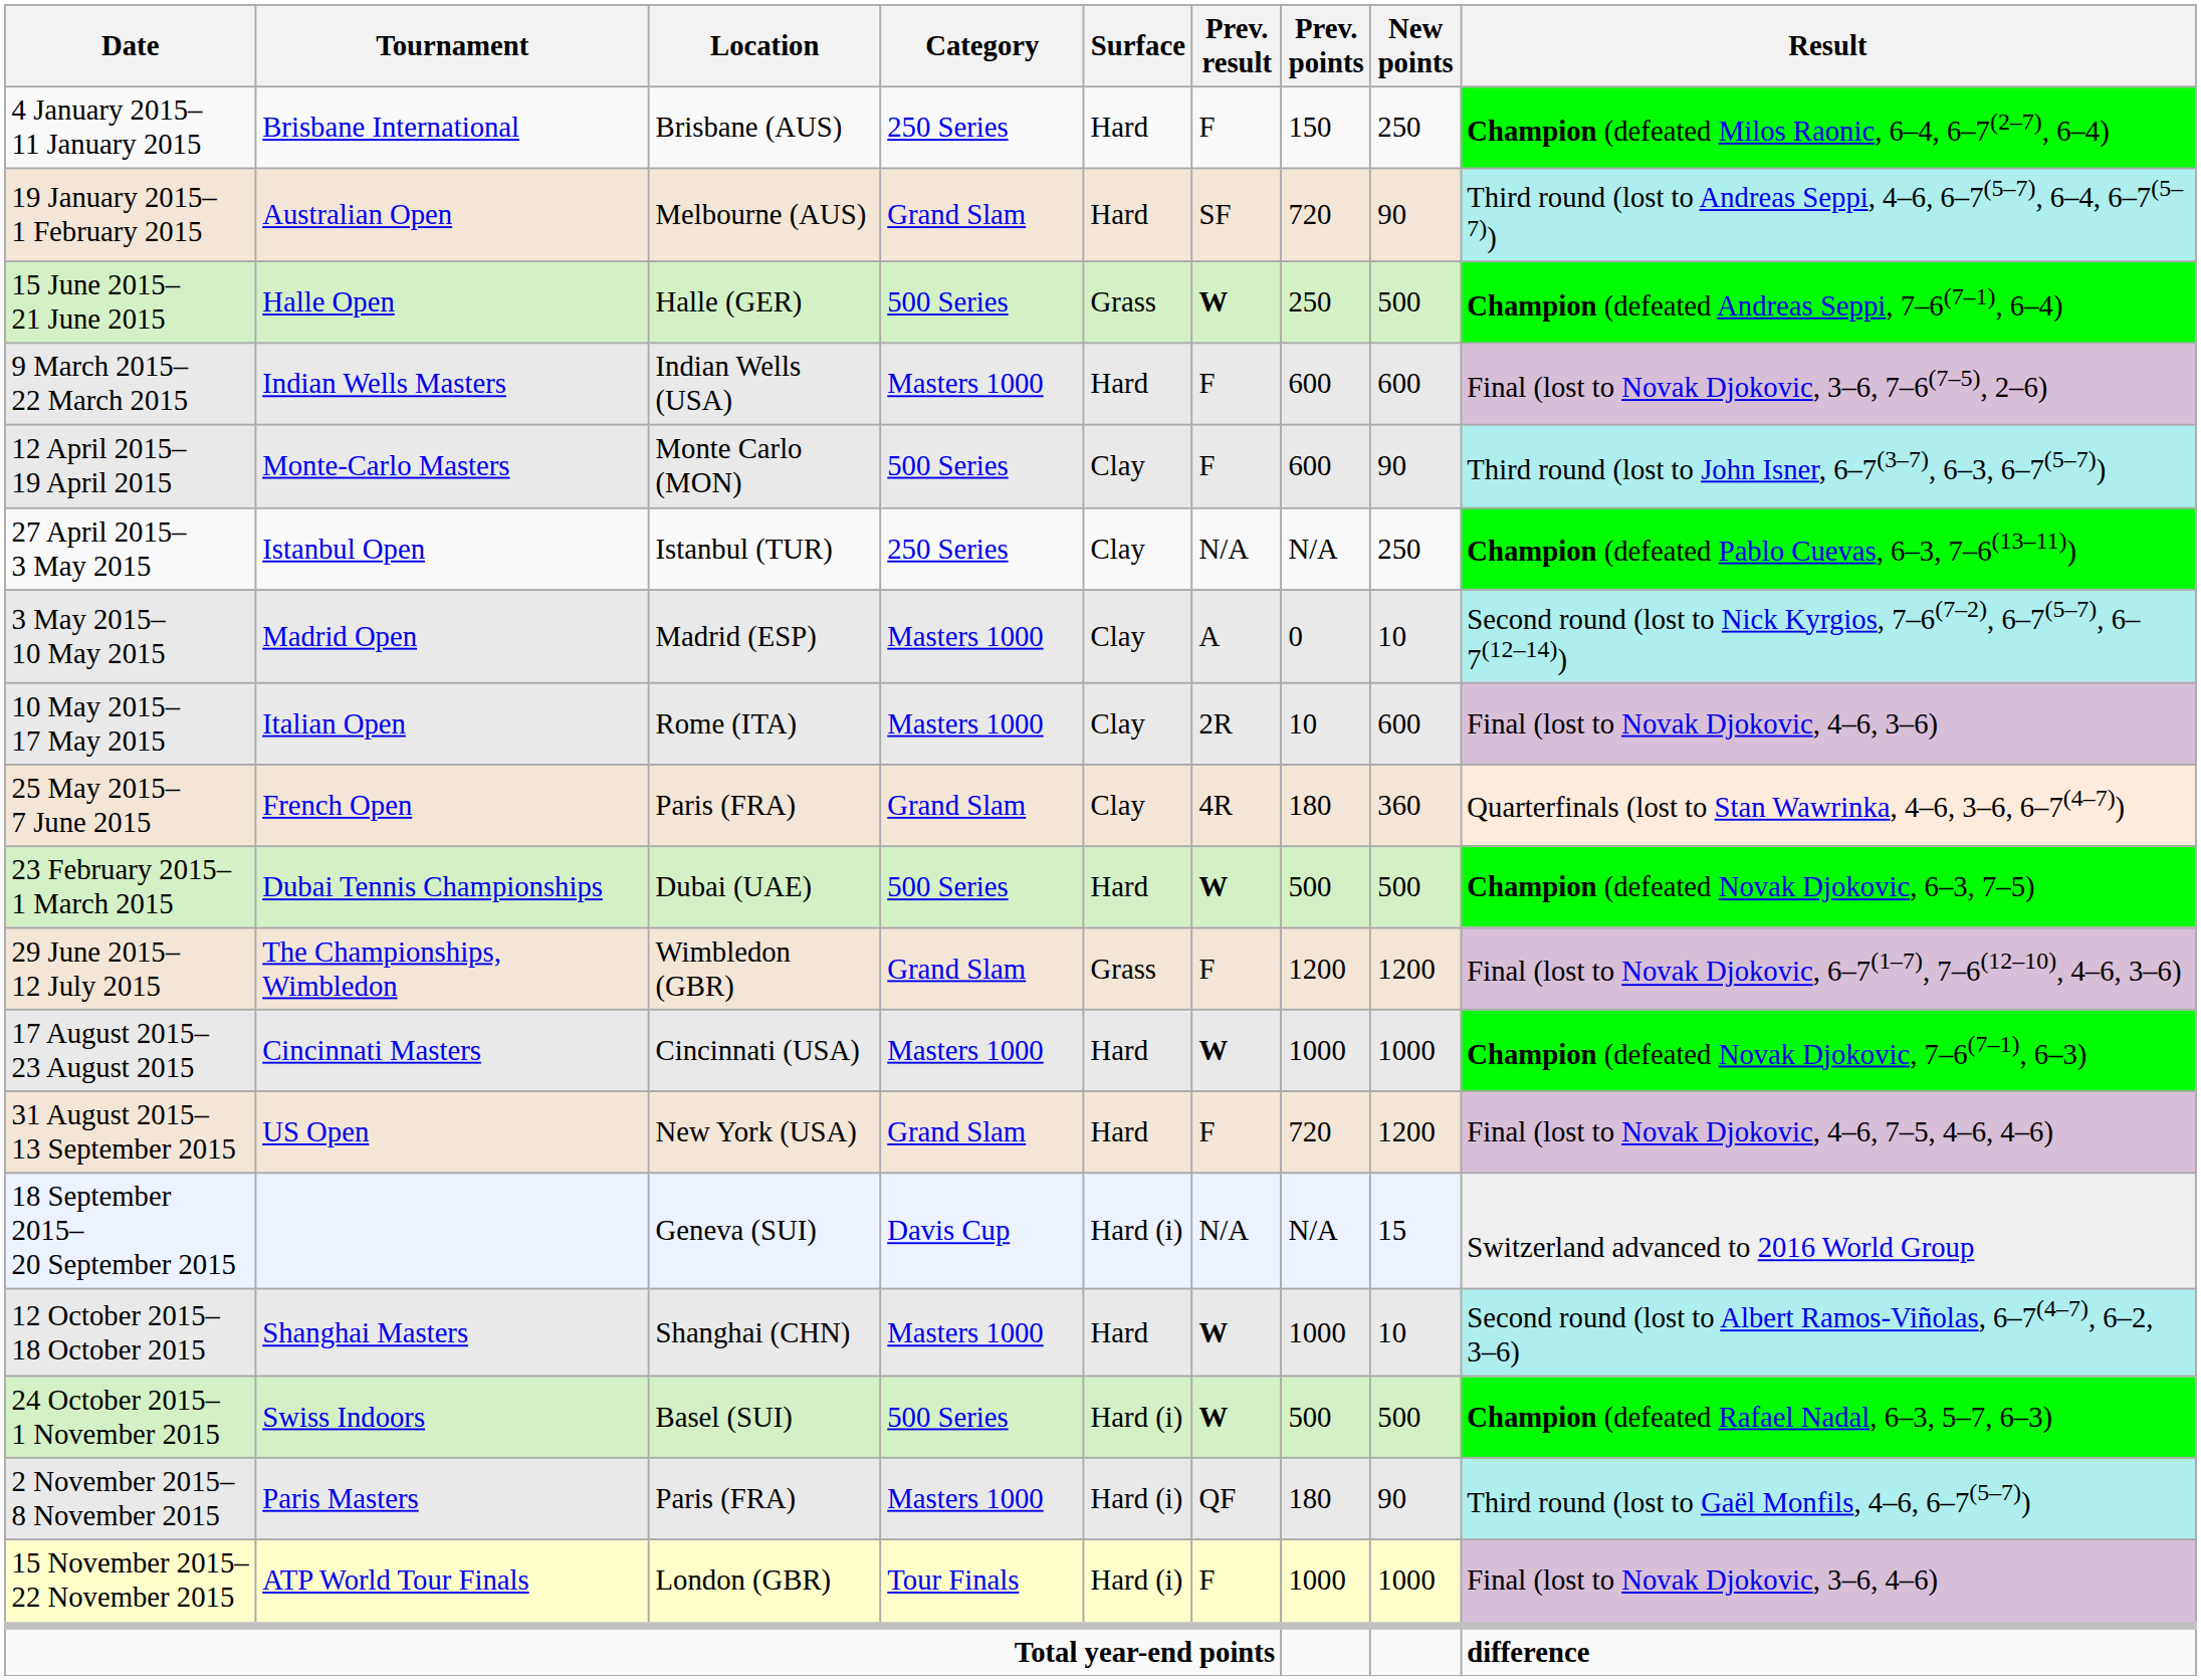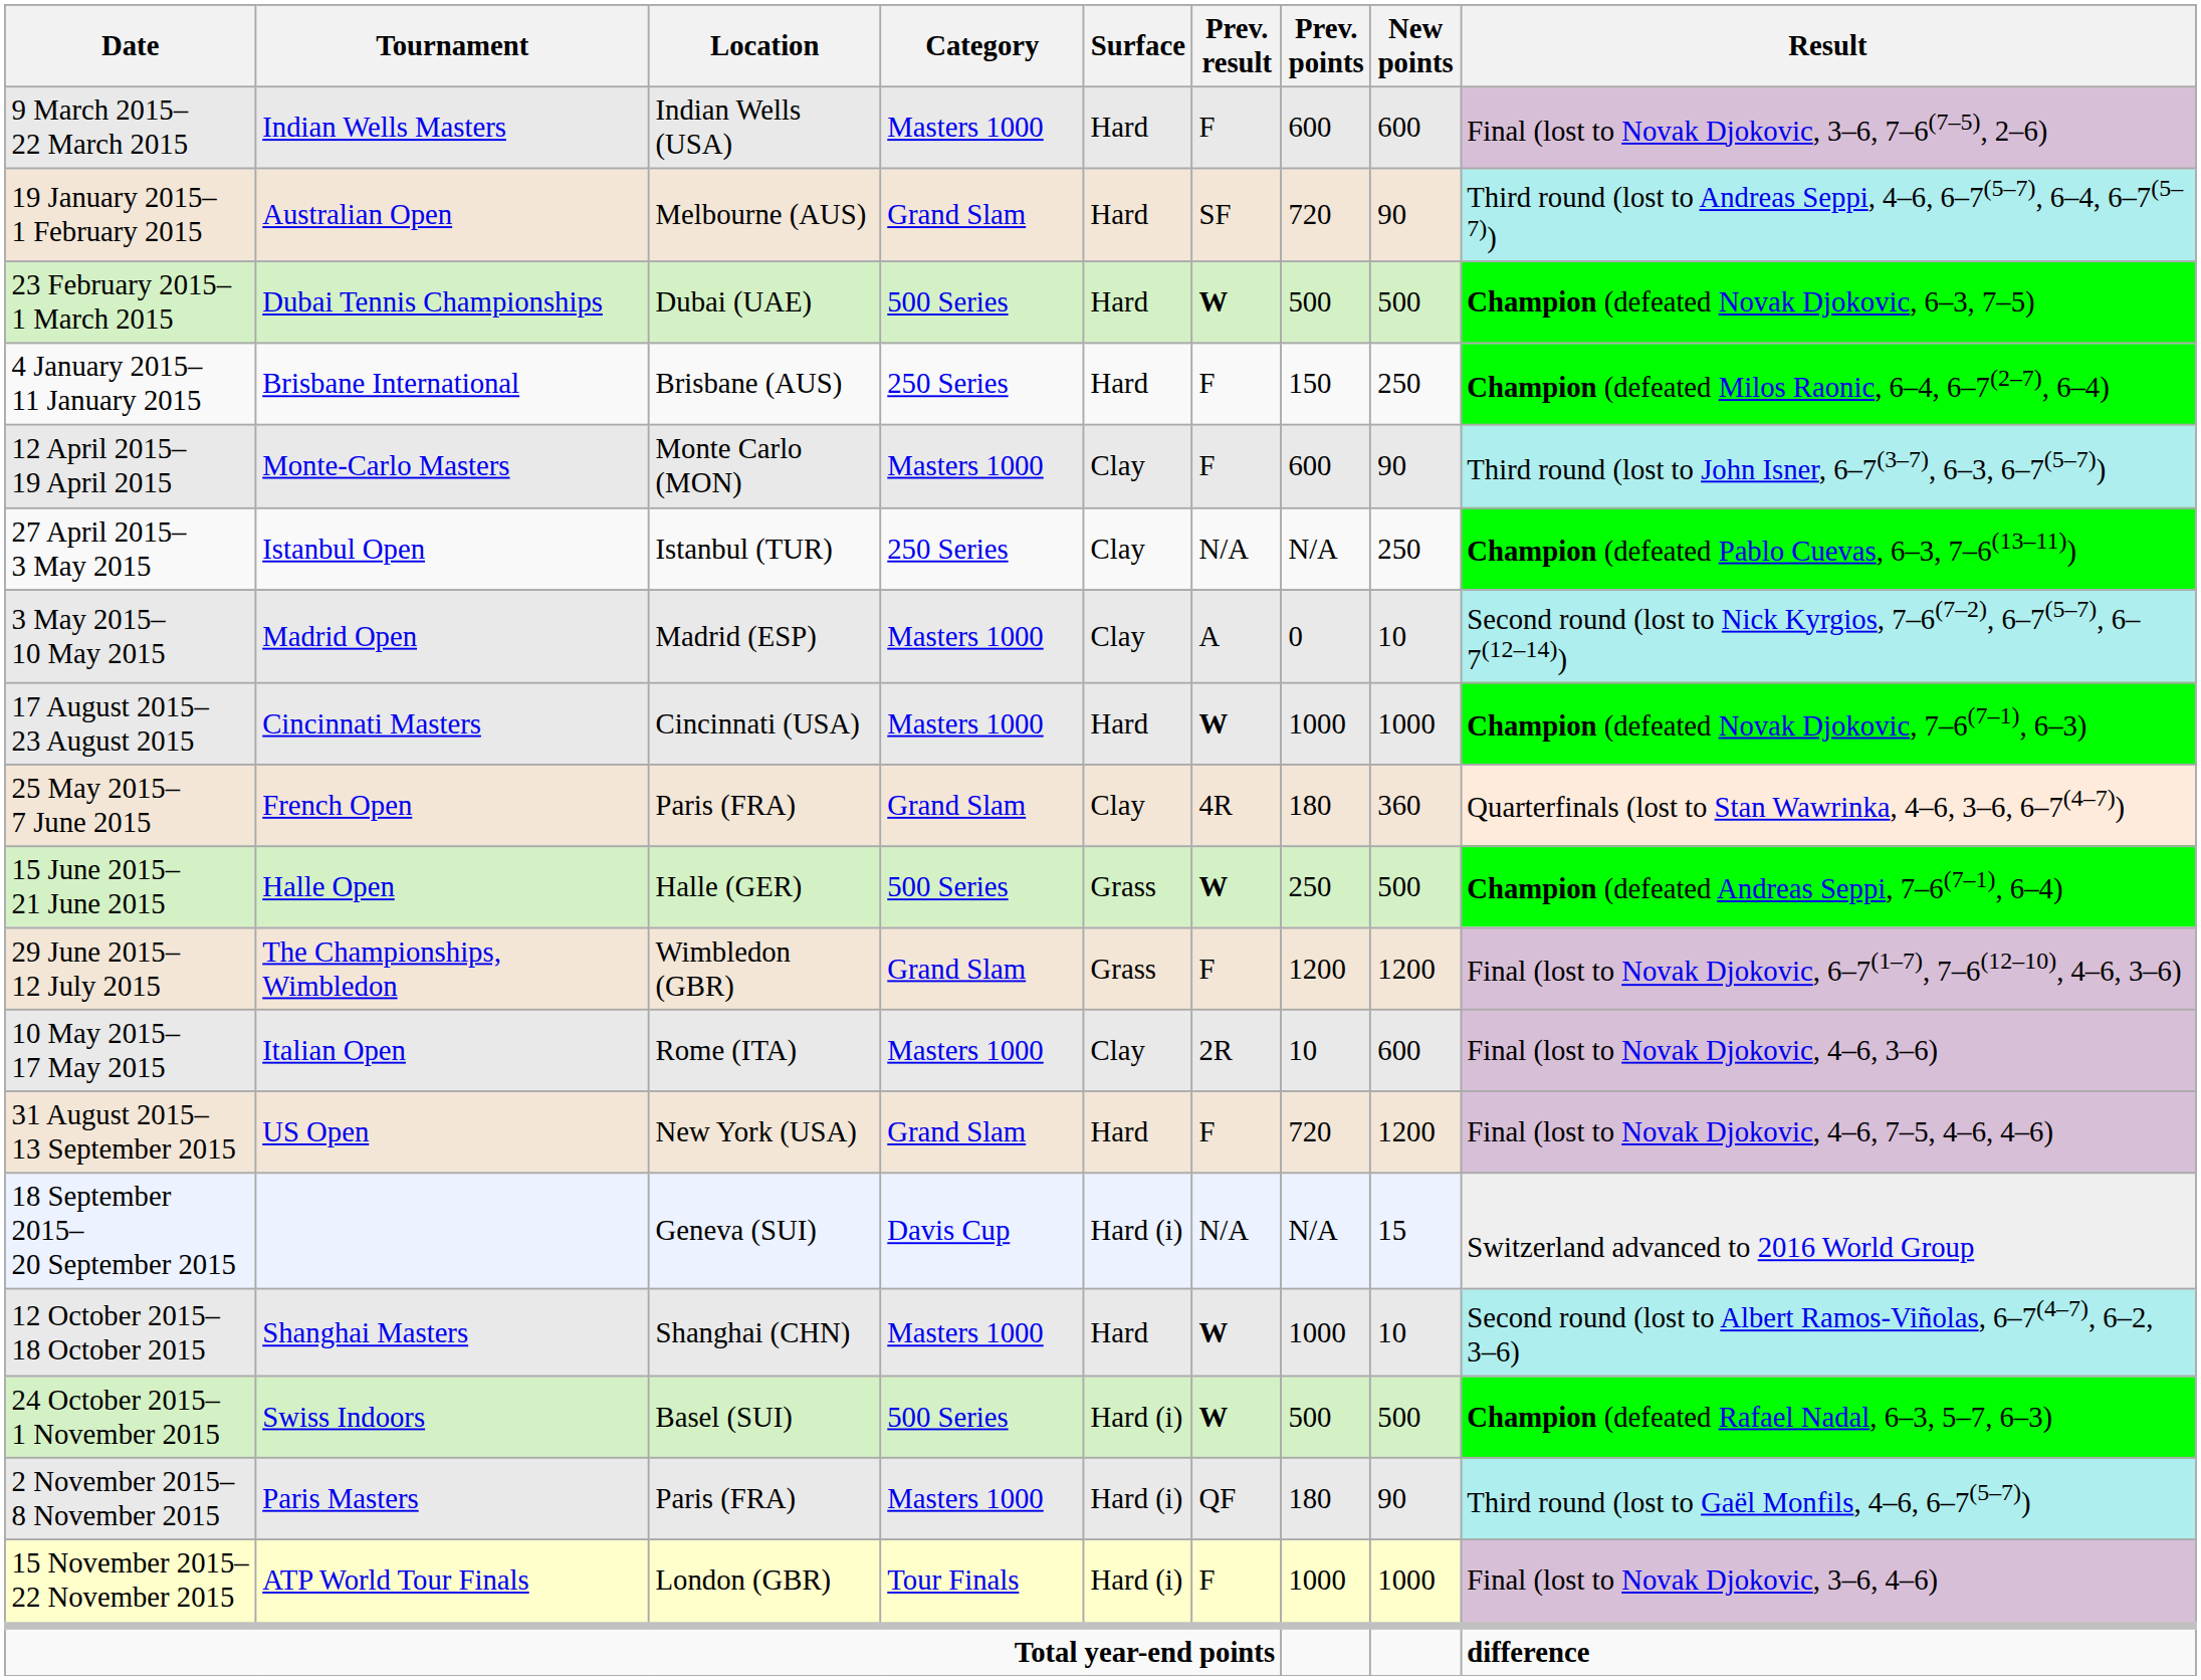 <table class="wikitable" style=font-size:95%>
 <tr>
 <th style="width:125px">Date</th>
 <th style="width:200px">Tournament</th>
 <th style="width:115px">Location</th>
 <th style="width:100px">Category</th>
 <th style="width:50px">Surface</th>
 <th style="width:40px">Prev. result</th>
 <th style="width:40px">Prev. points</th>
 <th style="width:40px">New points</th>
 <th style="width:380px">Result</th>
 </tr>
-<tr>
-<td>4 January 2015–<br>11 January 2015</td>
-<td><a href='#'>Brisbane International</a></td>
-<td>Brisbane (AUS)</td>
-<td><a href='#'>250 Series</a></td>
+<tr style="background:#E9E9E9;">
+<td>9 March 2015–<br>22 March 2015</td>
+<td><a href='#'>Indian Wells Masters</a></td>
+<td>Indian Wells (USA)</td>
+<td><a href='#'>Masters 1000</a></td>
 <td>Hard</td>
 <td>F</td>
-<td>150</td>
-<td>250</td>
-<td style="background:lime;"><strong>Champion</strong> (defeated <a href='#'>Milos Raonic</a>, 6–4, 6–7<sup>(2–7)</sup>, 6–4)</td>
+<td>600</td>
+<td>600</td>
+<td style="background:thistle;">Final (lost to <a href='#'>Novak Djokovic</a>, 3–6, 7–6<sup>(7–5)</sup>, 2–6)</td>
 </tr>
 <tr style="background:#F3E6D7;">
 <td>19 January 2015–<br>1 February 2015</td>
 <td><a href='#'>Australian Open</a></td>
 <td>Melbourne (AUS)</td>
 <td><a href='#'>Grand Slam</a></td>
 <td>Hard</td>
 <td>SF</td>
 <td>720</td>
 <td>90</td>
 <td style="background:#afeeee;">Third round (lost to <a href='#'>Andreas Seppi</a>, 4–6, 6–7<sup>(5–7)</sup>, 6–4, 6–7<sup>(5–7)</sup>)</td>
 </tr>
 <tr style="background:#D4F1C5;">
-<td>15 June 2015–<br>21 June 2015</td>
-<td><a href='#'>Halle Open</a></td>
-<td>Halle (GER)</td>
+<td>23 February 2015–<br>1 March 2015</td>
+<td><a href='#'>Dubai Tennis Championships</a></td>
+<td>Dubai (UAE)</td>
 <td><a href='#'>500 Series</a></td>
-<td>Grass</td>
+<td>Hard</td>
 <td><strong>W</strong></td>
-<td>250</td>
 <td>500</td>
-<td style="background:lime;"><strong>Champion</strong> (defeated <a href='#'>Andreas Seppi</a>,  7–6<sup>(7–1)</sup>, 6–4)</td>
+<td>500</td>
+<td style="background:lime;"><strong>Champion</strong> (defeated <a href='#'>Novak Djokovic</a>, 6–3, 7–5)</td>
 </tr>
-<tr style="background:#E9E9E9;">
-<td>9 March 2015–<br>22 March 2015</td>
-<td><a href='#'>Indian Wells Masters</a></td>
-<td>Indian Wells (USA)</td>
-<td><a href='#'>Masters 1000</a></td>
+<tr>
+<td>4 January 2015–<br>11 January 2015</td>
+<td><a href='#'>Brisbane International</a></td>
+<td>Brisbane (AUS)</td>
+<td><a href='#'>250 Series</a></td>
 <td>Hard</td>
 <td>F</td>
-<td>600</td>
-<td>600</td>
-<td style="background:thistle;">Final (lost to <a href='#'>Novak Djokovic</a>, 3–6, 7–6<sup>(7–5)</sup>, 2–6)</td>
+<td>150</td>
+<td>250</td>
+<td style="background:lime;"><strong>Champion</strong> (defeated <a href='#'>Milos Raonic</a>, 6–4, 6–7<sup>(2–7)</sup>, 6–4)</td>
 </tr>
 <tr style="background:#E9E9E9;">
 <td>12 April 2015–<br>19 April 2015</td>
 <td><a href='#'>Monte-Carlo Masters</a></td>
 <td>Monte Carlo (MON)</td>
-<td><a href='#'>500 Series</a></td>
+<td><a href='#'>Masters 1000</a></td>
 <td>Clay</td>
 <td>F</td>
 <td>600</td>
 <td>90</td>
 <td style="background:#afeeee;">Third round (lost to <a href='#'>John Isner</a>, 6–7<sup>(3–7)</sup>, 6–3, 6–7<sup>(5–7)</sup>)</td>
 </tr>
 <tr>
 <td>27 April 2015–<br>3 May 2015</td>
 <td><a href='#'>Istanbul Open</a></td>
 <td>Istanbul (TUR)</td>
 <td><a href='#'>250 Series</a></td>
 <td>Clay</td>
 <td>N/A</td>
 <td>N/A</td>
 <td>250</td>
 <td style="background:lime;"><strong>Champion</strong> (defeated <a href='#'>Pablo Cuevas</a>, 6–3, 7–6<sup>(13–11)</sup>)</td>
 </tr>
 <tr style="background:#E9E9E9;">
 <td>3 May 2015–<br>10 May 2015</td>
 <td><a href='#'>Madrid Open</a></td>
 <td>Madrid (ESP)</td>
 <td><a href='#'>Masters 1000</a></td>
 <td>Clay</td>
 <td>A</td>
 <td>0</td>
 <td>10</td>
 <td style="background:#afeeee;">Second round (lost to <a href='#'>Nick Kyrgios</a>, 7–6<sup>(7–2)</sup>, 6–7<sup>(5–7)</sup>, 6–7<sup>(12–14)</sup>)</td>
 </tr>
 <tr style="background:#E9E9E9;">
-<td>10 May 2015–<br>17 May 2015</td>
-<td><a href='#'>Italian Open</a></td>
-<td>Rome (ITA)</td>
+<td>17 August 2015–<br>23 August 2015</td>
+<td><a href='#'>Cincinnati Masters</a></td>
+<td>Cincinnati (USA)</td>
 <td><a href='#'>Masters 1000</a></td>
-<td>Clay</td>
-<td>2R</td>
-<td>10</td>
-<td>600</td>
-<td style="background:thistle;">Final (lost to <a href='#'>Novak Djokovic</a>, 4–6, 3–6)</td>
+<td>Hard</td>
+<td><strong>W</strong></td>
+<td>1000</td>
+<td>1000</td>
+<td style="background:lime;"><strong>Champion</strong> (defeated <a href='#'>Novak Djokovic</a>, 7–6<sup>(7–1)</sup>, 6–3)</td>
 </tr>
 <tr style="background:#F3E6D7;">
 <td>25 May 2015–<br>7 June 2015</td>
 <td><a href='#'>French Open</a></td>
 <td>Paris (FRA)</td>
 <td><a href='#'>Grand Slam</a></td>
 <td>Clay</td>
 <td>4R</td>
 <td>180</td>
 <td>360</td>
 <td style="background:#ffebdc;">Quarterfinals (lost to <a href='#'>Stan Wawrinka</a>, 4–6, 3–6, 6–7<sup>(4–7)</sup>)</td>
 </tr>
 <tr style="background:#D4F1C5;">
-<td>23 February 2015–<br>1 March 2015</td>
-<td><a href='#'>Dubai Tennis Championships</a></td>
-<td>Dubai (UAE)</td>
+<td>15 June 2015–<br>21 June 2015</td>
+<td><a href='#'>Halle Open</a></td>
+<td>Halle (GER)</td>
 <td><a href='#'>500 Series</a></td>
-<td>Hard</td>
+<td>Grass</td>
 <td><strong>W</strong></td>
+<td>250</td>
 <td>500</td>
-<td>500</td>
-<td style="background:lime;"><strong>Champion</strong> (defeated <a href='#'>Novak Djokovic</a>, 6–3, 7–5)</td>
+<td style="background:lime;"><strong>Champion</strong> (defeated <a href='#'>Andreas Seppi</a>,  7–6<sup>(7–1)</sup>, 6–4)</td>
 </tr>
 <tr style="background:#F3E6D7;">
 <td>29 June 2015–<br>12 July 2015</td>
 <td><a href='#'>The Championships, Wimbledon</a></td>
 <td>Wimbledon (GBR)</td>
 <td><a href='#'>Grand Slam</a></td>
 <td>Grass</td>
 <td>F</td>
 <td>1200</td>
 <td>1200</td>
 <td style="background:thistle;">Final (lost to <a href='#'>Novak Djokovic</a>, 6–7<sup>(1–7)</sup>, 7–6<sup>(12–10)</sup>, 4–6, 3–6)</td>
 </tr>
 <tr style="background:#E9E9E9;">
-<td>17 August 2015–<br>23 August 2015</td>
-<td><a href='#'>Cincinnati Masters</a></td>
-<td>Cincinnati (USA)</td>
+<td>10 May 2015–<br>17 May 2015</td>
+<td><a href='#'>Italian Open</a></td>
+<td>Rome (ITA)</td>
 <td><a href='#'>Masters 1000</a></td>
-<td>Hard</td>
-<td><strong>W</strong></td>
-<td>1000</td>
-<td>1000</td>
-<td style="background:lime;"><strong>Champion</strong> (defeated <a href='#'>Novak Djokovic</a>, 7–6<sup>(7–1)</sup>, 6–3)</td>
+<td>Clay</td>
+<td>2R</td>
+<td>10</td>
+<td>600</td>
+<td style="background:thistle;">Final (lost to <a href='#'>Novak Djokovic</a>, 4–6, 3–6)</td>
 </tr>
 <tr style="background:#F3E6D7;">
 <td>31 August 2015–<br>13 September 2015</td>
 <td><a href='#'>US Open</a></td>
 <td>New York (USA)</td>
 <td><a href='#'>Grand Slam</a></td>
 <td>Hard</td>
 <td>F</td>
 <td>720</td>
 <td>1200</td>
 <td style="background:thistle;">Final (lost to <a href='#'>Novak Djokovic</a>, 4–6, 7–5, 4–6, 4–6)</td>
 </tr>
 <tr style="background:#ECF2FF;">
 <td>18 September 2015–<br>20 September 2015</td>
 <td></td>
 <td>Geneva (SUI)</td>
 <td><a href='#'>Davis Cup</a></td>
 <td>Hard (i)</td>
 <td>N/A</td>
 <td>N/A</td>
 <td>15</td>
 <td style="background:#efefef;"><br>Switzerland advanced to <a href='#'>2016 World Group</a></td>
 </tr>
 <tr style="background:#E9E9E9;">
 <td>12 October 2015–<br>18 October 2015</td>
 <td><a href='#'>Shanghai Masters</a></td>
 <td>Shanghai (CHN)</td>
 <td><a href='#'>Masters 1000</a></td>
 <td>Hard</td>
 <td><strong>W</strong></td>
 <td>1000</td>
 <td>10</td>
 <td style="background:#afeeee;">Second round (lost to <a href='#'>Albert Ramos-Viñolas</a>, 6–7<sup>(4–7)</sup>, 6–2, 3–6)</td>
 </tr>
 <tr style="background:#D4F1C5;">
 <td>24 October 2015–<br>1 November 2015</td>
 <td><a href='#'>Swiss Indoors</a></td>
 <td>Basel (SUI)</td>
 <td><a href='#'>500 Series</a></td>
 <td>Hard (i)</td>
 <td><strong>W</strong></td>
 <td>500</td>
 <td>500</td>
 <td style="background:lime;"><strong>Champion</strong> (defeated <a href='#'>Rafael Nadal</a>, 6–3, 5–7, 6–3)</td>
 </tr>
 <tr style="background:#E9E9E9;">
 <td>2 November 2015–<br>8 November 2015</td>
 <td><a href='#'>Paris Masters</a></td>
 <td>Paris (FRA)</td>
 <td><a href='#'>Masters 1000</a></td>
 <td>Hard (i)</td>
 <td>QF</td>
 <td>180</td>
 <td>90</td>
 <td style="background:#afeeee;">Third round (lost to <a href='#'>Gaël Monfils</a>, 4–6, 6–7<sup>(5–7)</sup>)</td>
 </tr>
 <tr style="background:#FFFFCC;">
 <td>15 November 2015–<br>22 November 2015</td>
 <td><a href='#'>ATP World Tour Finals</a></td>
 <td>London (GBR)</td>
 <td><a href='#'>Tour Finals</a></td>
 <td>Hard (i)</td>
 <td>F</td>
 <td>1000</td>
 <td>1000</td>
 <td style="background:thistle;">Final (lost to <a href='#'>Novak Djokovic</a>, 3–6, 4–6)</td>
 </tr>
 <tr style="border-top:4px solid silver;">
 <td colspan=6 align=right><strong>Total year-end points</strong></td>
 <td></td>
 <td></td>
 <td>  <strong>difference</strong></td>
 </tr>
 <tr>
 </tr>
 </table>
